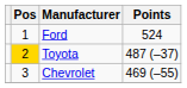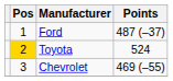 <table class="wikitable" style="font-size: 95%">
 <tr>
 <th></th>
 <th>Pos</th>
 <th>Manufacturer</th>
 <th>Points</th>
 </tr>
 <tr>
 <td align="left"></td>
 <td style="text-align:center;">1</td>
 <td><a href='#'>Ford</a></td>
-<td style="text-align:center;">524</td>
+<td style="text-align:center;">487 (–37)</td>
 </tr>
 <tr>
 <td align="left"></td>
 <td style="background: gold; text-align:center;">2</td>
 <td><a href='#'>Toyota</a></td>
-<td style="text-align:center;">487 (–37)</td>
+<td style="text-align:center;">524</td>
 </tr>
 <tr>
 <td align="left"></td>
 <td style="text-align:center;">3</td>
 <td><a href='#'>Chevrolet</a></td>
 <td style="text-align:center;">469 (–55)</td>
 </tr>
 <tr class="sortbottom">
 </tr>
 </table>
